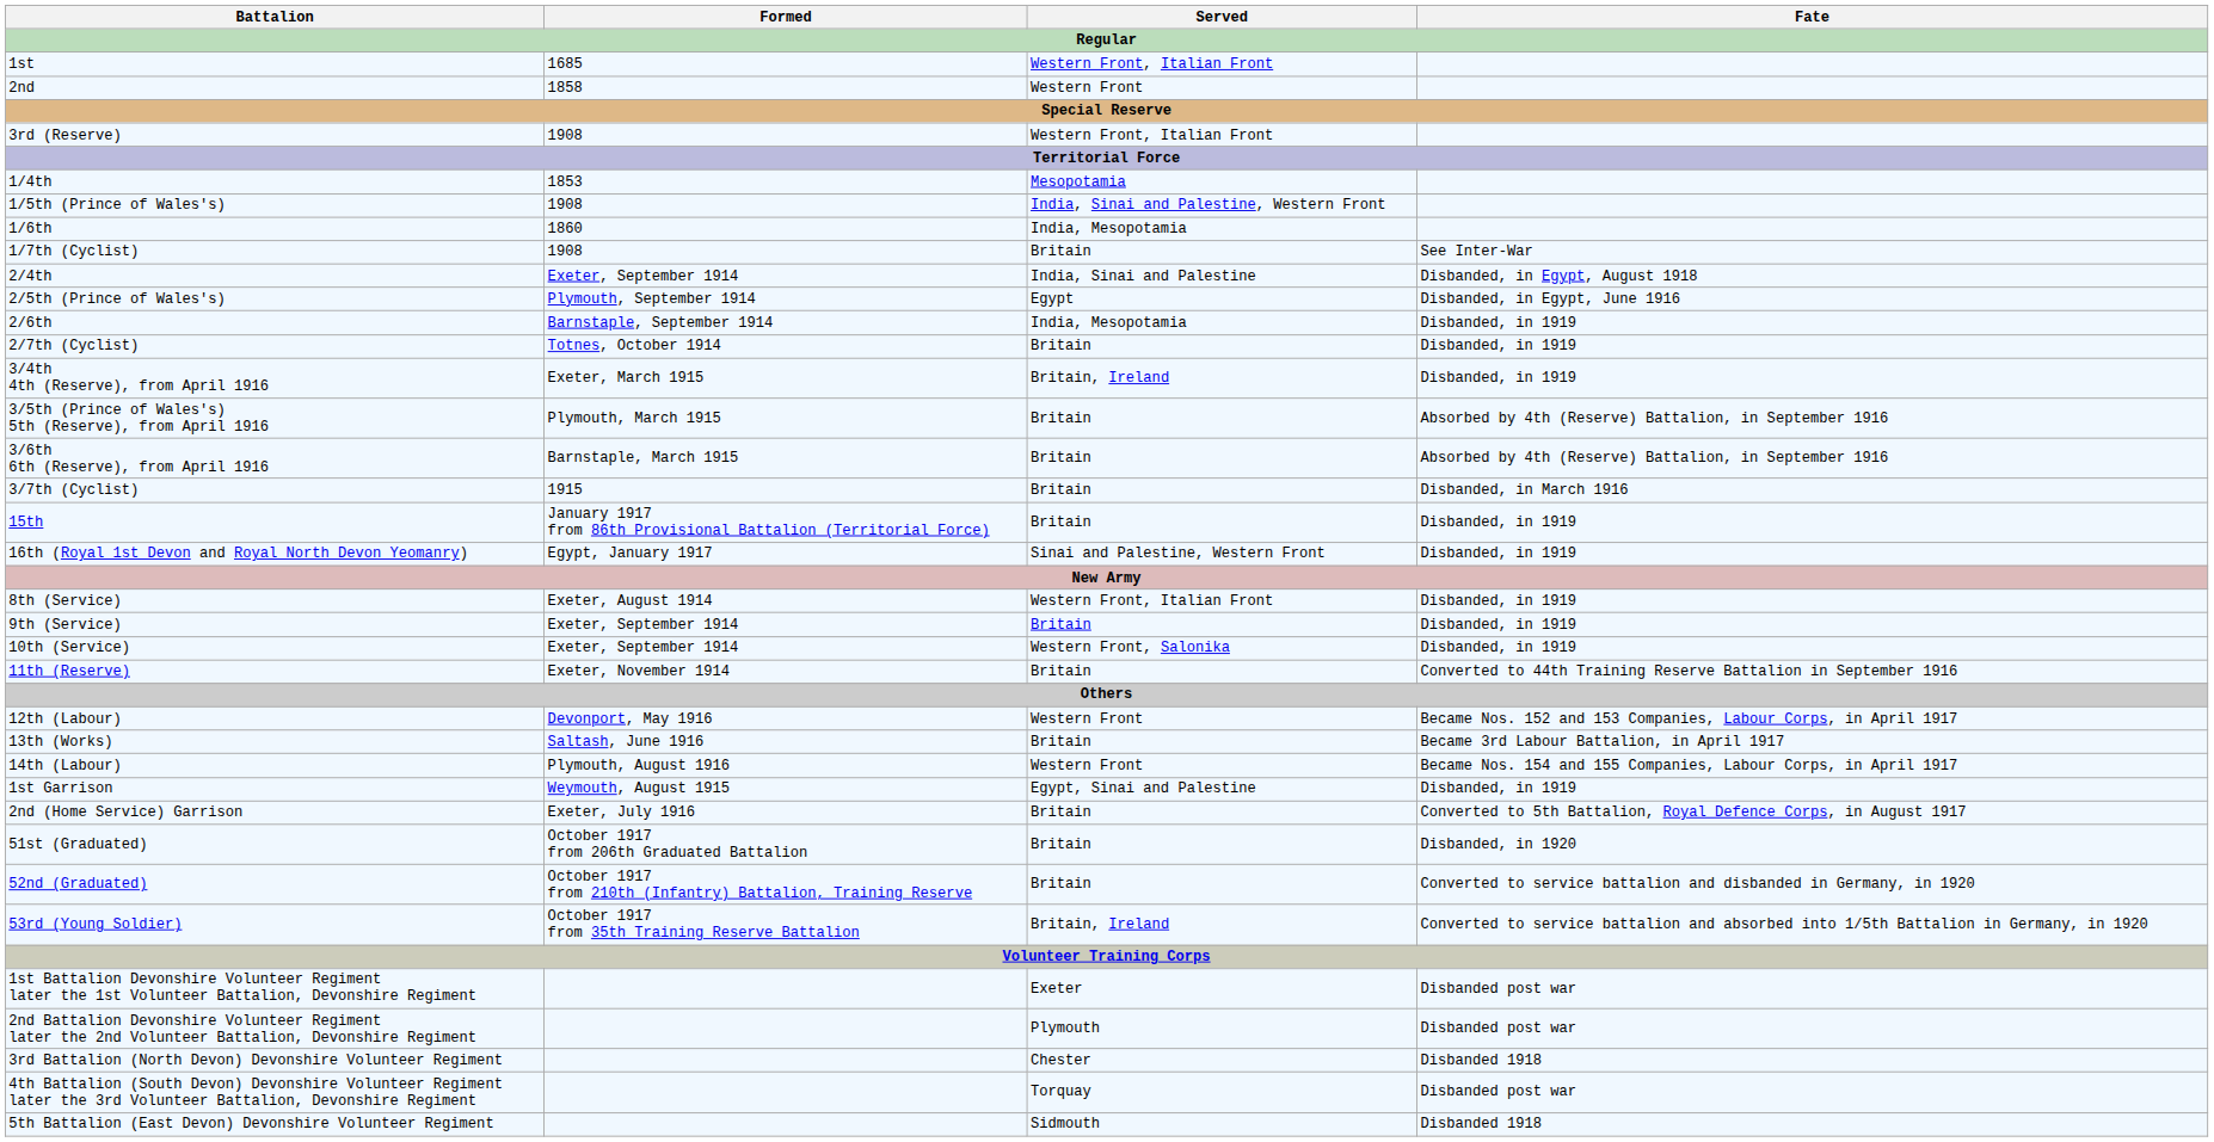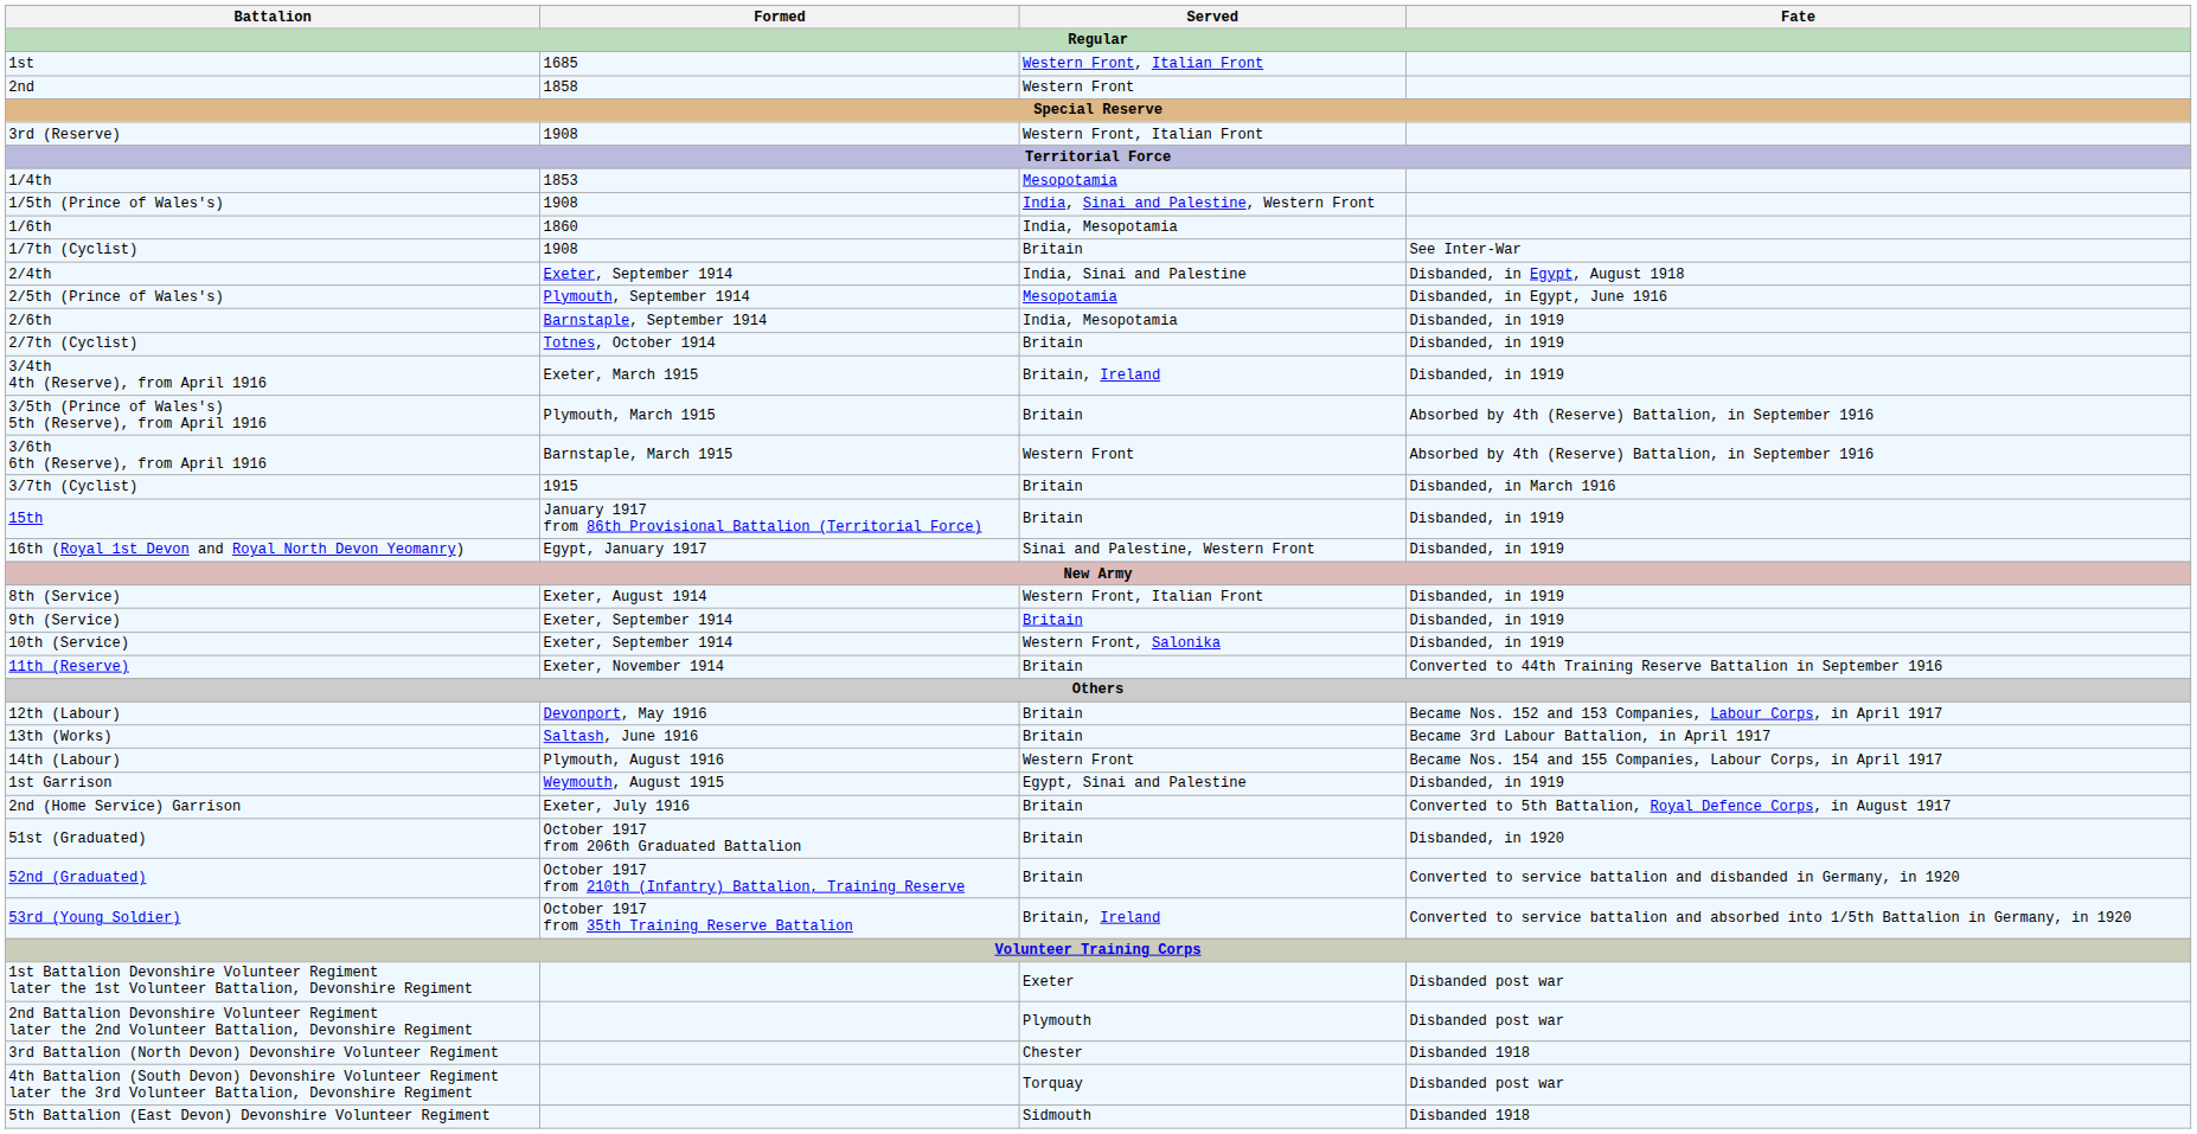 <table class="wikitable" style="width:100%;">
 <tr>
 <th>Battalion</th>
 <th>Formed</th>
 <th>Served</th>
 <th>Fate</th>
 </tr>
 <tr>
 <th colspan="5" style="background:#bdb;">Regular</th>
 </tr>
 <tr style="background:#f0f8ff;">
 <td>1st</td>
 <td>1685</td>
 <td><a href='#'>Western Front</a>, <a href='#'>Italian Front</a></td>
 <td></td>
 </tr>
 <tr style="background:#f0f8ff;">
 <td>2nd</td>
 <td>1858</td>
 <td>Western Front</td>
 <td></td>
 </tr>
 <tr>
 <th colspan="5" style="background:#deb887;">Special Reserve</th>
 </tr>
 <tr style="background:#f0f8ff;">
 <td>3rd (Reserve)</td>
 <td>1908</td>
 <td>Western Front, Italian Front</td>
 <td></td>
 </tr>
 <tr>
 <th colspan="5" style="background:#bbd;">Territorial Force</th>
 </tr>
 <tr style="background:#f0f8ff;">
 <td>1/4th</td>
 <td>1853</td>
 <td><a href='#'>Mesopotamia</a></td>
 <td></td>
 </tr>
 <tr style="background:#f0f8ff;">
 <td>1/5th (Prince of Wales's)</td>
 <td>1908</td>
 <td><a href='#'>India</a>, <a href='#'>Sinai and Palestine</a>, Western Front</td>
 <td></td>
 </tr>
 <tr style="background:#f0f8ff;">
 <td>1/6th</td>
 <td>1860</td>
 <td>India, Mesopotamia</td>
 <td></td>
 </tr>
 <tr style="background:#f0f8ff;">
 <td>1/7th (Cyclist)</td>
 <td>1908</td>
 <td>Britain</td>
 <td>See Inter-War</td>
 </tr>
 <tr style="background:#f0f8ff;">
 <td>2/4th</td>
 <td><a href='#'>Exeter</a>, September 1914</td>
 <td>India, Sinai and Palestine</td>
 <td>Disbanded, in <a href='#'>Egypt</a>, August 1918</td>
 </tr>
 <tr style="background:#f0f8ff;">
 <td>2/5th (Prince of Wales's)</td>
 <td><a href='#'>Plymouth</a>, September 1914</td>
-<td>Egypt</td>
+<td><a href='#'>Mesopotamia</a></td>
 <td>Disbanded, in Egypt, June 1916</td>
 </tr>
 <tr style="background:#f0f8ff;">
 <td>2/6th</td>
 <td><a href='#'>Barnstaple</a>, September 1914</td>
 <td>India, Mesopotamia</td>
 <td>Disbanded, in 1919</td>
 </tr>
 <tr style="background:#f0f8ff;">
 <td>2/7th (Cyclist)</td>
 <td><a href='#'>Totnes</a>, October 1914</td>
 <td>Britain</td>
 <td>Disbanded, in 1919</td>
 </tr>
 <tr style="background:#f0f8ff;">
 <td>3/4th<br>4th (Reserve), from April 1916</td>
 <td>Exeter, March 1915</td>
 <td>Britain, <a href='#'>Ireland</a></td>
 <td>Disbanded, in 1919</td>
 </tr>
 <tr style="background:#f0f8ff;">
 <td>3/5th (Prince of Wales's)<br>5th (Reserve), from April 1916</td>
 <td>Plymouth, March 1915</td>
 <td>Britain</td>
 <td>Absorbed by 4th (Reserve) Battalion, in September 1916</td>
 </tr>
 <tr style="background:#f0f8ff;">
 <td>3/6th<br>6th (Reserve), from April 1916</td>
 <td>Barnstaple, March 1915</td>
-<td>Britain</td>
+<td>Western Front</td>
 <td>Absorbed by 4th (Reserve) Battalion, in September 1916</td>
 </tr>
 <tr style="background:#f0f8ff;">
 <td>3/7th (Cyclist)</td>
 <td>1915</td>
 <td>Britain</td>
 <td>Disbanded, in March 1916</td>
 </tr>
 <tr style="background:#f0f8ff;">
 <td><a href='#'>15th</a></td>
 <td>January 1917<br>from <a href='#'>86th Provisional Battalion (Territorial Force)</a></td>
 <td>Britain</td>
 <td>Disbanded, in 1919</td>
 </tr>
 <tr style="background:#f0f8ff;">
 <td>16th (<a href='#'>Royal 1st Devon</a> and <a href='#'>Royal North Devon Yeomanry</a>)</td>
 <td>Egypt, January 1917</td>
 <td>Sinai and Palestine, Western Front</td>
 <td>Disbanded, in 1919</td>
 </tr>
 <tr>
 <th colspan="5" style="background:#dbb;">New Army</th>
 </tr>
 <tr style="background:#f0f8ff;">
 <td>8th (Service)</td>
 <td>Exeter, August 1914</td>
 <td>Western Front, Italian Front</td>
 <td>Disbanded, in 1919</td>
 </tr>
 <tr style="background:#f0f8ff;">
 <td>9th (Service)</td>
 <td>Exeter, September 1914</td>
 <td><a href='#'>Britain</a></td>
 <td>Disbanded, in 1919</td>
 </tr>
 <tr style="background:#f0f8ff;">
 <td>10th (Service)</td>
 <td>Exeter, September 1914</td>
 <td>Western Front, <a href='#'>Salonika</a></td>
 <td>Disbanded, in 1919</td>
 </tr>
 <tr style="background:#f0f8ff;">
 <td><a href='#'>11th (Reserve)</a></td>
 <td>Exeter, November 1914</td>
 <td>Britain</td>
 <td>Converted to 44th Training Reserve Battalion in September 1916</td>
 </tr>
 <tr>
 <th colspan="5" style="background:#ccc;">Others</th>
 </tr>
 <tr style="background:#f0f8ff;">
 <td>12th (Labour)</td>
 <td><a href='#'>Devonport</a>, May 1916</td>
-<td>Western Front</td>
+<td>Britain</td>
 <td>Became Nos. 152 and 153 Companies, <a href='#'>Labour Corps</a>, in April 1917</td>
 </tr>
 <tr style="background:#f0f8ff;">
 <td>13th (Works)</td>
 <td><a href='#'>Saltash</a>, June 1916</td>
 <td>Britain</td>
 <td>Became 3rd Labour Battalion, in April 1917</td>
 </tr>
 <tr style="background:#f0f8ff;">
 <td>14th (Labour)</td>
 <td>Plymouth, August 1916</td>
 <td>Western Front</td>
 <td>Became Nos. 154 and 155 Companies, Labour Corps, in April 1917</td>
 </tr>
 <tr style="background:#f0f8ff;">
 <td>1st Garrison</td>
 <td><a href='#'>Weymouth</a>, August 1915</td>
 <td>Egypt, Sinai and Palestine</td>
 <td>Disbanded, in 1919</td>
 </tr>
 <tr style="background:#f0f8ff;">
 <td>2nd (Home Service) Garrison</td>
 <td>Exeter, July 1916</td>
 <td>Britain</td>
 <td>Converted to 5th Battalion, <a href='#'>Royal Defence Corps</a>, in August 1917</td>
 </tr>
 <tr style="background:#f0f8ff;">
 <td>51st (Graduated)</td>
 <td>October 1917<br>from 206th Graduated Battalion</td>
 <td>Britain</td>
 <td>Disbanded, in 1920</td>
 </tr>
 <tr style="background:#f0f8ff;">
 <td><a href='#'>52nd (Graduated)</a></td>
 <td>October 1917<br>from <a href='#'>210th (Infantry) Battalion, Training Reserve</a></td>
 <td>Britain</td>
 <td>Converted to service battalion and disbanded in Germany, in 1920</td>
 </tr>
 <tr style="background:#f0f8ff;">
 <td><a href='#'>53rd (Young Soldier)</a></td>
 <td>October 1917<br>from <a href='#'>35th Training Reserve Battalion</a></td>
 <td>Britain, <a href='#'>Ireland</a></td>
 <td>Converted to service battalion and absorbed into 1/5th Battalion in Germany, in 1920</td>
 </tr>
 <tr>
 <th colspan="5" style="background:#ccb;"><a href='#'>Volunteer Training Corps</a></th>
 </tr>
 <tr style="background:#f0f8ff;">
 <td>1st Battalion Devonshire Volunteer Regiment<br>later the 1st Volunteer Battalion, Devonshire Regiment</td>
 <td></td>
 <td>Exeter</td>
 <td>Disbanded post war</td>
 </tr>
 <tr style="background:#f0f8ff;">
 <td>2nd Battalion Devonshire  Volunteer Regiment<br>later the 2nd Volunteer Battalion, Devonshire  Regiment</td>
 <td></td>
 <td>Plymouth</td>
 <td>Disbanded post war</td>
 </tr>
 <tr style="background:#f0f8ff;">
 <td>3rd Battalion (North Devon) Devonshire Volunteer Regiment</td>
 <td></td>
 <td>Chester</td>
 <td>Disbanded 1918</td>
 </tr>
 <tr style="background:#f0f8ff;">
 <td>4th Battalion (South Devon) Devonshire Volunteer Regiment<br>later the 3rd Volunteer Battalion, Devonshire Regiment</td>
 <td></td>
 <td>Torquay</td>
 <td>Disbanded post war</td>
 </tr>
 <tr style="background:#f0f8ff;">
 <td>5th Battalion (East Devon) Devonshire Volunteer Regiment</td>
 <td></td>
 <td>Sidmouth</td>
 <td>Disbanded 1918</td>
 </tr>
 </table>
